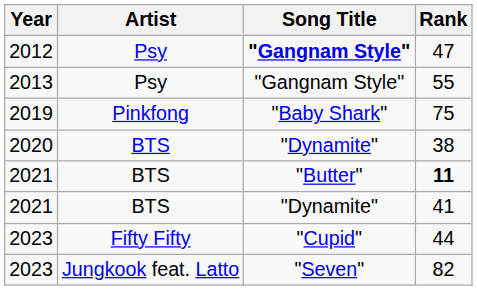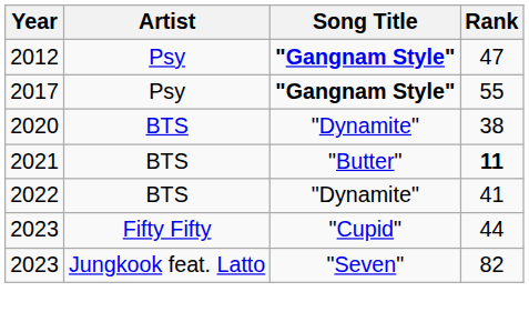 <table class="wikitable sortable" style="text-align:center">
 <tr>
 <th>Year</th>
 <th>Artist</th>
 <th>Song Title</th>
 <th>Rank</th>
 </tr>
 <tr>
 <td>2012</td>
 <td><a href='#'>Psy</a></td>
 <td><strong>"<a href='#'>Gangnam Style</a>"</strong></td>
 <td>47</td>
 </tr>
 <tr>
-<td>2013</td>
+<td>2017</td>
 <td>Psy</td>
-<td>"Gangnam Style"</td>
+<td><strong>"Gangnam Style"</strong></td>
 <td>55</td>
-</tr>
-<tr>
-<td>2019</td>
-<td><a href='#'>Pinkfong</a></td>
-<td>"<a href='#'>Baby Shark</a>"</td>
-<td>75</td>
 </tr>
 <tr>
 <td>2020</td>
 <td><a href='#'>BTS</a></td>
 <td>"<a href='#'>Dynamite</a>"</td>
 <td>38</td>
 </tr>
 <tr>
 <td>2021</td>
 <td>BTS</td>
 <td>"<a href='#'>Butter</a>"</td>
 <td><span><strong>11</strong></span></td>
 </tr>
 <tr>
-<td>2021</td>
+<td>2022</td>
 <td>BTS</td>
 <td>"Dynamite"</td>
 <td>41</td>
 </tr>
 <tr>
 <td>2023</td>
 <td><a href='#'>Fifty Fifty</a></td>
 <td>"<a href='#'>Cupid</a>"</td>
 <td>44</td>
 </tr>
 <tr>
 <td>2023</td>
 <td><a href='#'>Jungkook</a> feat. <a href='#'>Latto</a></td>
 <td>"<a href='#'>Seven</a>"</td>
 <td>82</td>
 </tr>
 </table>
